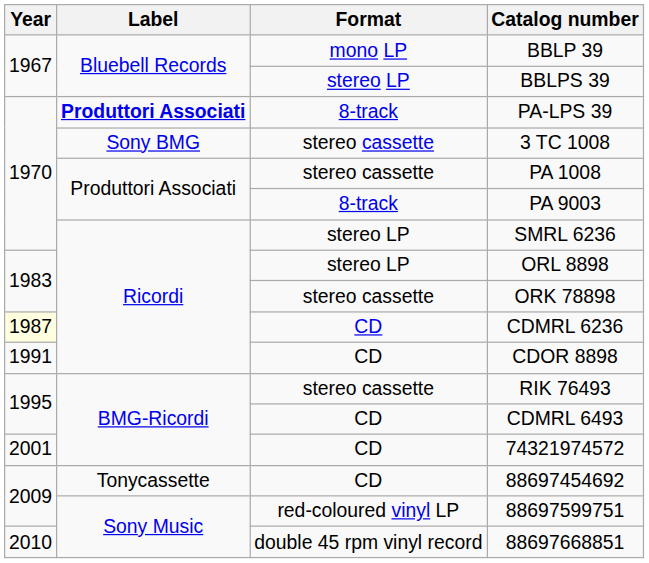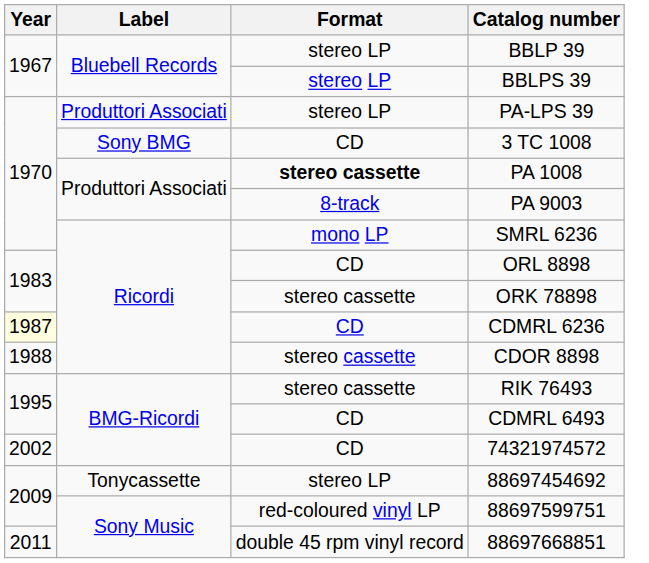 <table class="wikitable">
 <tr>
 <th>Year</th>
 <th>Label</th>
 <th>Format</th>
 <th>Catalog number</th>
 </tr>
 <tr>
 <td rowspan="2" style="text-align: center;">1967</td>
 <td rowspan="2" style="text-align: center;"><a href='#'>Bluebell Records</a></td>
-<td style="text-align: center;"><a href='#'>mono</a> <a href='#'>LP</a></td>
+<td style="text-align: center;">stereo LP</td>
 <td style="text-align: center;">BBLP 39</td>
 </tr>
 <tr>
 <td style="text-align: center;"><a href='#'>stereo</a> <a href='#'>LP</a></td>
 <td style="text-align: center;">BBLPS 39</td>
 </tr>
 <tr>
 <td rowspan="5" style="text-align: center;">1970</td>
-<td style="text-align: center;"><strong><a href='#'>Produttori Associati</a></strong></td>
-<td style="text-align: center;"><a href='#'>8-track</a></td>
+<td style="text-align: center;"><a href='#'>Produttori Associati</a></td>
+<td style="text-align: center;">stereo LP</td>
 <td style="text-align: center;">PA-LPS 39</td>
 </tr>
 <tr>
 <td style="text-align: center;"><a href='#'>Sony BMG</a></td>
-<td style="text-align: center;">stereo <a href='#'>cassette</a></td>
+<td style="text-align: center;">CD</td>
 <td style="text-align: center;">3 TC 1008</td>
 </tr>
 <tr>
 <td rowspan="2" style="text-align: center;">Produttori Associati</td>
-<td style="text-align: center;">stereo cassette</td>
+<td style="text-align: center;"><strong>stereo cassette</strong></td>
 <td style="text-align: center;">PA 1008</td>
 </tr>
 <tr>
 <td style="text-align: center;"><a href='#'>8-track</a></td>
 <td style="text-align: center;">PA 9003</td>
 </tr>
 <tr>
 <td rowspan="5" style="text-align: center;"><a href='#'>Ricordi</a></td>
-<td style="text-align: center;">stereo LP</td>
+<td style="text-align: center;"><a href='#'>mono</a> <a href='#'>LP</a></td>
 <td style="text-align: center;">SMRL 6236</td>
 </tr>
 <tr>
 <td rowspan="2" style="text-align: center;">1983</td>
-<td style="text-align: center;">stereo LP</td>
+<td style="text-align: center;">CD</td>
 <td style="text-align: center;">ORL 8898</td>
 </tr>
 <tr>
 <td style="text-align: center;">stereo cassette</td>
 <td style="text-align: center;">ORK 78898</td>
 </tr>
 <tr>
 <td style="background: lightyellow; text-align: center;">1987</td>
 <td style="text-align: center;"><a href='#'>CD</a></td>
 <td style="text-align: center;">CDMRL 6236</td>
 </tr>
 <tr>
-<td style="text-align: center;">1991</td>
-<td style="text-align: center;">CD</td>
+<td style="text-align: center;">1988</td>
+<td style="text-align: center;">stereo <a href='#'>cassette</a></td>
 <td style="text-align: center;">CDOR 8898</td>
 </tr>
 <tr>
 <td rowspan="2" style="text-align: center;">1995</td>
 <td rowspan="3" style="text-align: center;"><a href='#'>BMG-Ricordi</a></td>
 <td style="text-align: center;">stereo cassette</td>
 <td style="text-align: center;">RIK 76493</td>
 </tr>
 <tr>
 <td style="text-align: center;">CD</td>
 <td style="text-align: center;">CDMRL 6493</td>
 </tr>
 <tr>
-<td style="text-align: center;">2001</td>
+<td style="text-align: center;">2002</td>
 <td style="text-align: center;">CD</td>
 <td style="text-align: center;">74321974572</td>
 </tr>
 <tr>
 <td rowspan="2" style="text-align: center;">2009</td>
 <td style="text-align: center;">Tonycassette</td>
-<td style="text-align: center;">CD</td>
+<td style="text-align: center;">stereo LP</td>
 <td style="text-align: center;">88697454692</td>
 </tr>
 <tr>
 <td rowspan="2" style="text-align: center;"><a href='#'>Sony Music</a></td>
 <td style="text-align: center;">red-coloured <a href='#'>vinyl</a> LP</td>
 <td style="text-align: center;">88697599751</td>
 </tr>
 <tr>
-<td style="text-align: center;">2010</td>
+<td style="text-align: center;">2011</td>
 <td style="text-align: center;">double 45 rpm vinyl record</td>
 <td style="text-align: center;">88697668851</td>
 </tr>
 </table>
